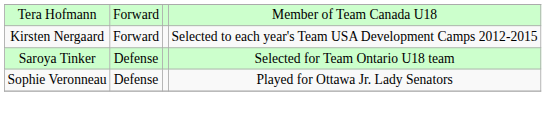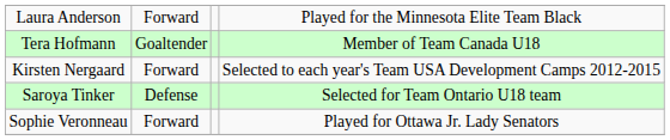 <table class="wikitable">
 <tr>
 </tr>
+<tr style="text-align:center;">
+<td>Laura Anderson</td>
+<td>Forward</td>
+<td></td>
+<td>Played for the Minnesota Elite Team Black</td>
+</tr>
 <tr style="text-align:center; background:#ccffcc">
 <td>Tera Hofmann</td>
-<td>Forward</td>
+<td>Goaltender</td>
 <td></td>
 <td>Member of Team Canada U18</td>
 </tr>
 <tr style="text-align:center;">
 <td>Kirsten Nergaard</td>
 <td>Forward</td>
 <td></td>
 <td>Selected to each year's Team USA Development Camps 2012-2015</td>
 </tr>
 <tr style="text-align:center; background:#ccffcc">
 <td>Saroya Tinker</td>
 <td>Defense</td>
 <td></td>
 <td>Selected for Team Ontario U18 team</td>
 </tr>
 <tr style="text-align:center;">
 <td>Sophie Veronneau</td>
-<td>Defense</td>
+<td>Forward</td>
 <td></td>
 <td>Played for Ottawa Jr. Lady Senators</td>
 </tr>
 <tr style="text-align:center;">
 </tr>
 </table>
